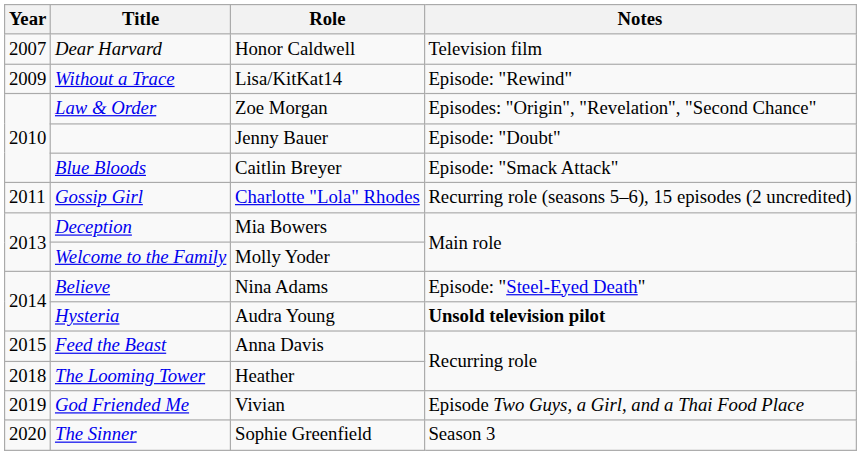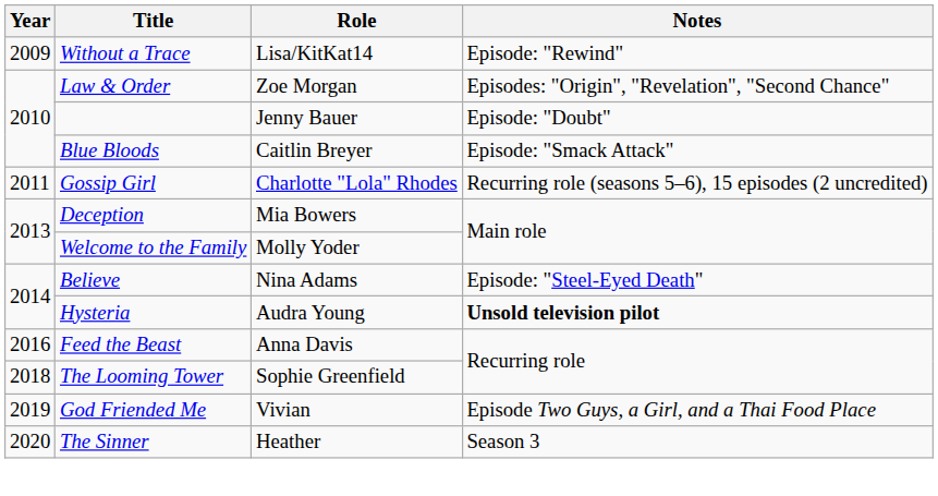 <table class="wikitable sortable">
 <tr>
 <th>Year</th>
 <th>Title</th>
 <th>Role</th>
 <th class="unsortable">Notes</th>
-</tr>
-<tr>
-<td>2007</td>
-<td><em>Dear Harvard</em></td>
-<td>Honor Caldwell</td>
-<td>Television film</td>
 </tr>
 <tr>
 <td>2009</td>
 <td><em><a href='#'>Without a Trace</a></em></td>
 <td>Lisa/KitKat14</td>
 <td>Episode: "Rewind"</td>
 </tr>
 <tr>
 <td rowspan="3">2010</td>
 <td><em><a href='#'>Law & Order</a></em></td>
 <td>Zoe Morgan</td>
 <td>Episodes: "Origin", "Revelation", "Second Chance"</td>
 </tr>
 <tr>
 <td><em></em></td>
 <td>Jenny Bauer</td>
 <td>Episode: "Doubt"</td>
 </tr>
 <tr>
 <td><em><a href='#'>Blue Bloods</a></em></td>
 <td>Caitlin Breyer</td>
 <td>Episode: "Smack Attack"</td>
 </tr>
 <tr>
 <td>2011</td>
 <td><em><a href='#'>Gossip Girl</a></em></td>
 <td><a href='#'>Charlotte "Lola" Rhodes</a></td>
 <td>Recurring role (seasons 5–6), 15 episodes (2 uncredited)</td>
 </tr>
 <tr>
 <td rowspan="2">2013</td>
 <td><em><a href='#'>Deception</a></em></td>
 <td>Mia Bowers</td>
 <td rowspan="2">Main role</td>
 </tr>
 <tr>
 <td><em><a href='#'>Welcome to the Family</a></em></td>
 <td>Molly Yoder</td>
 </tr>
 <tr>
 <td rowspan="2">2014</td>
 <td><em><a href='#'>Believe</a></em></td>
 <td>Nina Adams</td>
 <td>Episode: "<a href='#'>Steel-Eyed Death</a>"</td>
 </tr>
 <tr>
 <td><em><a href='#'>Hysteria</a></em></td>
 <td>Audra Young</td>
 <td><strong>Unsold television pilot</strong></td>
 </tr>
 <tr>
-<td>2015</td>
+<td>2016</td>
 <td><em><a href='#'>Feed the Beast</a></em></td>
 <td>Anna Davis</td>
 <td rowspan="2">Recurring role</td>
 </tr>
 <tr>
 <td>2018</td>
 <td><em><a href='#'>The Looming Tower</a></em></td>
-<td>Heather</td>
+<td>Sophie Greenfield</td>
 </tr>
 <tr>
 <td>2019</td>
 <td><em><a href='#'>God Friended Me</a></em></td>
 <td>Vivian</td>
 <td>Episode <em>Two Guys, a Girl, and a Thai Food Place</em></td>
 </tr>
 <tr>
 <td>2020</td>
 <td><em><a href='#'>The Sinner</a></em></td>
-<td>Sophie Greenfield</td>
+<td>Heather</td>
 <td>Season 3</td>
 </tr>
 </table>
